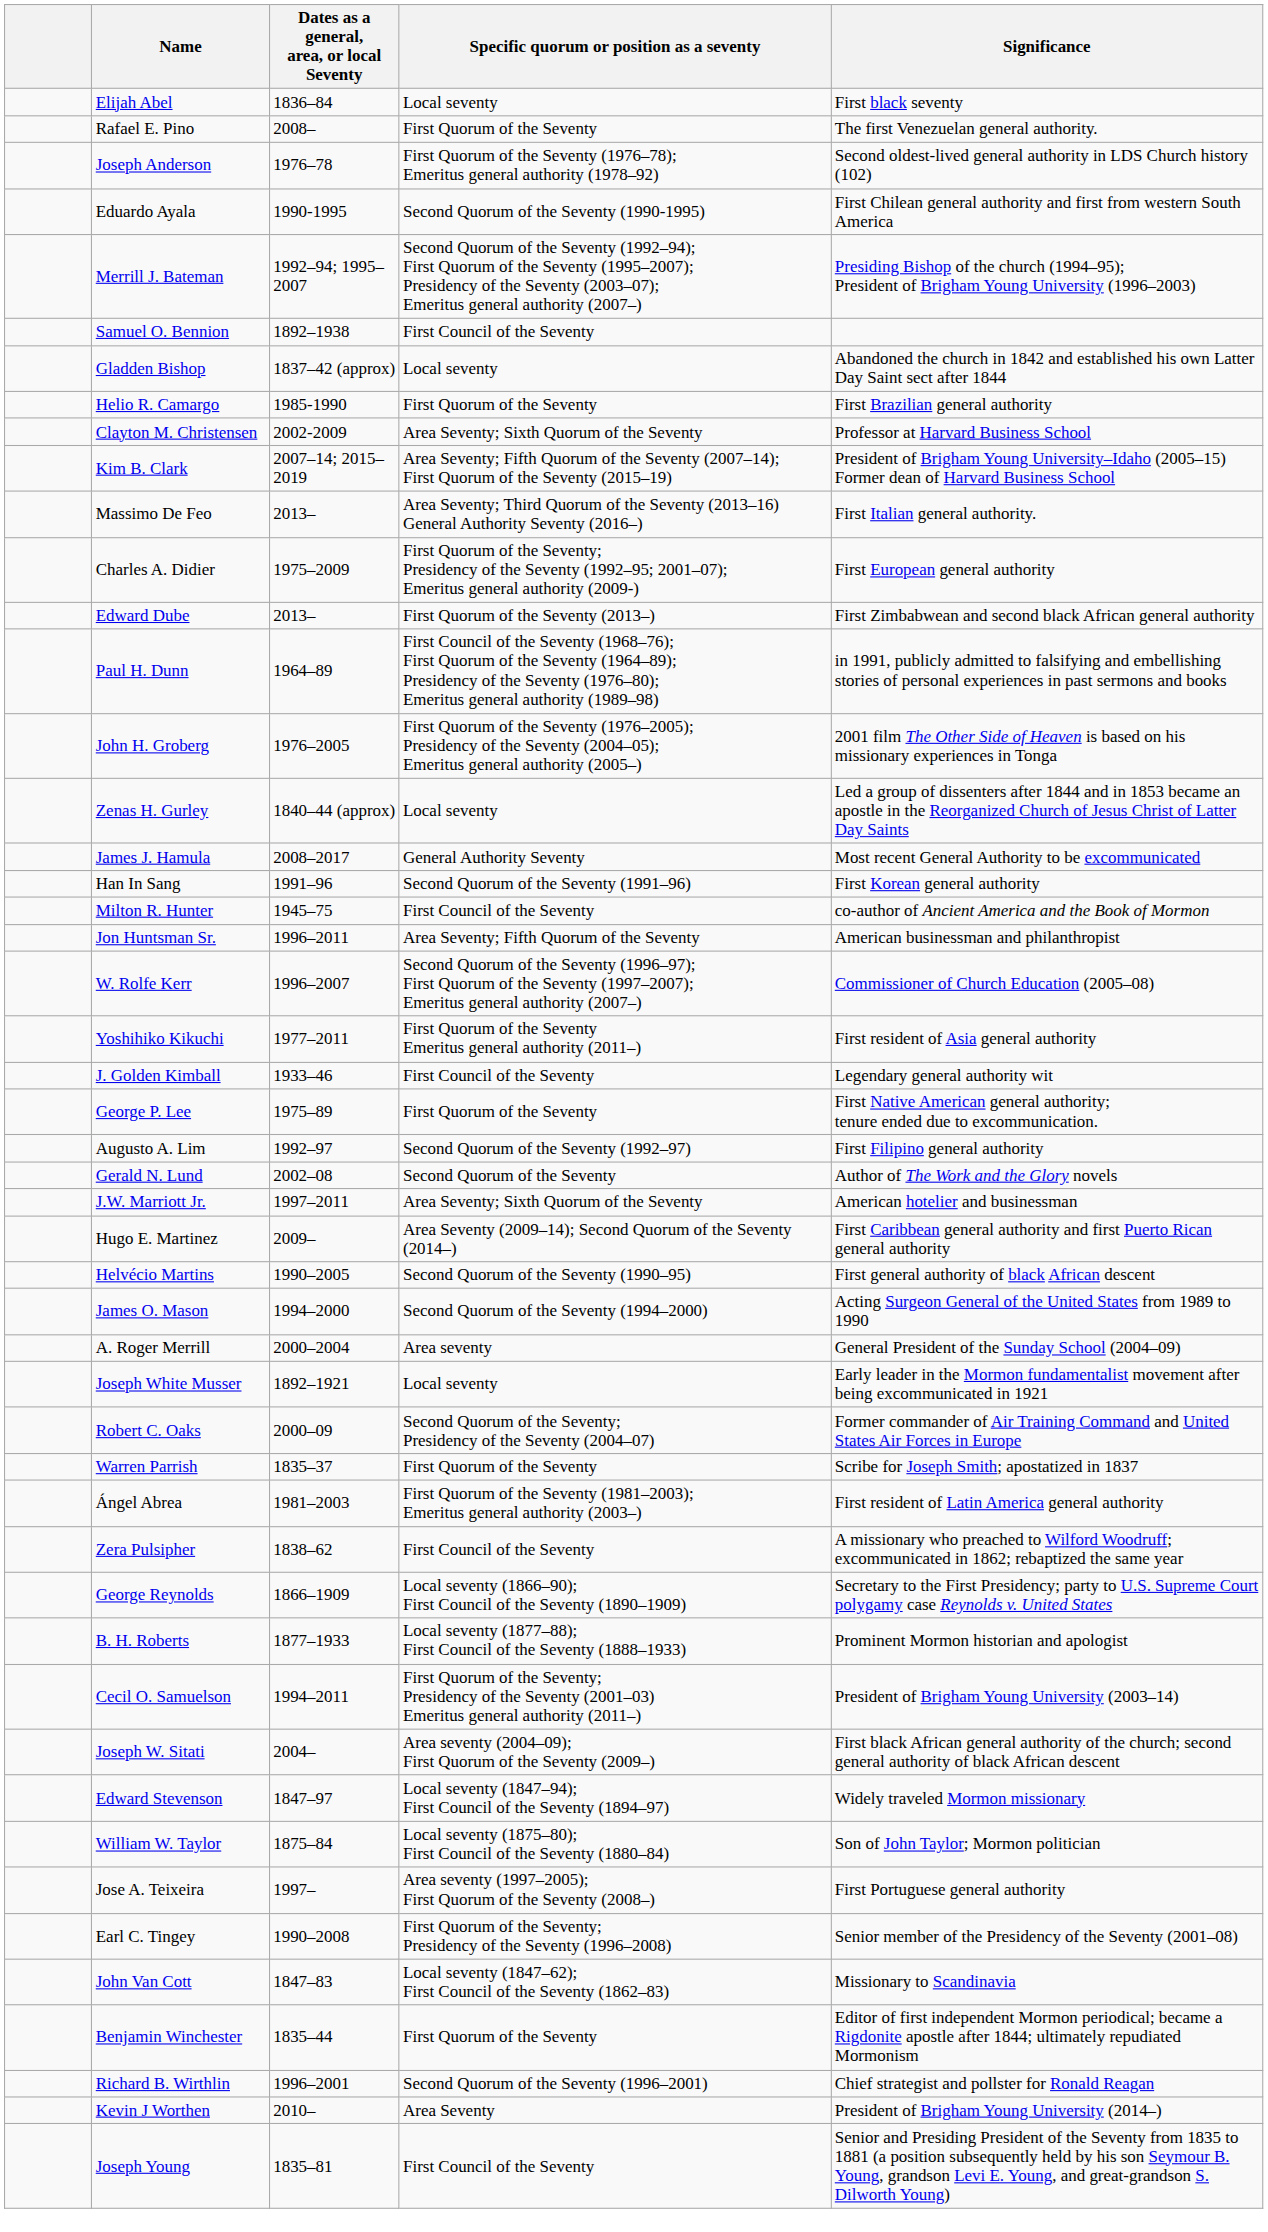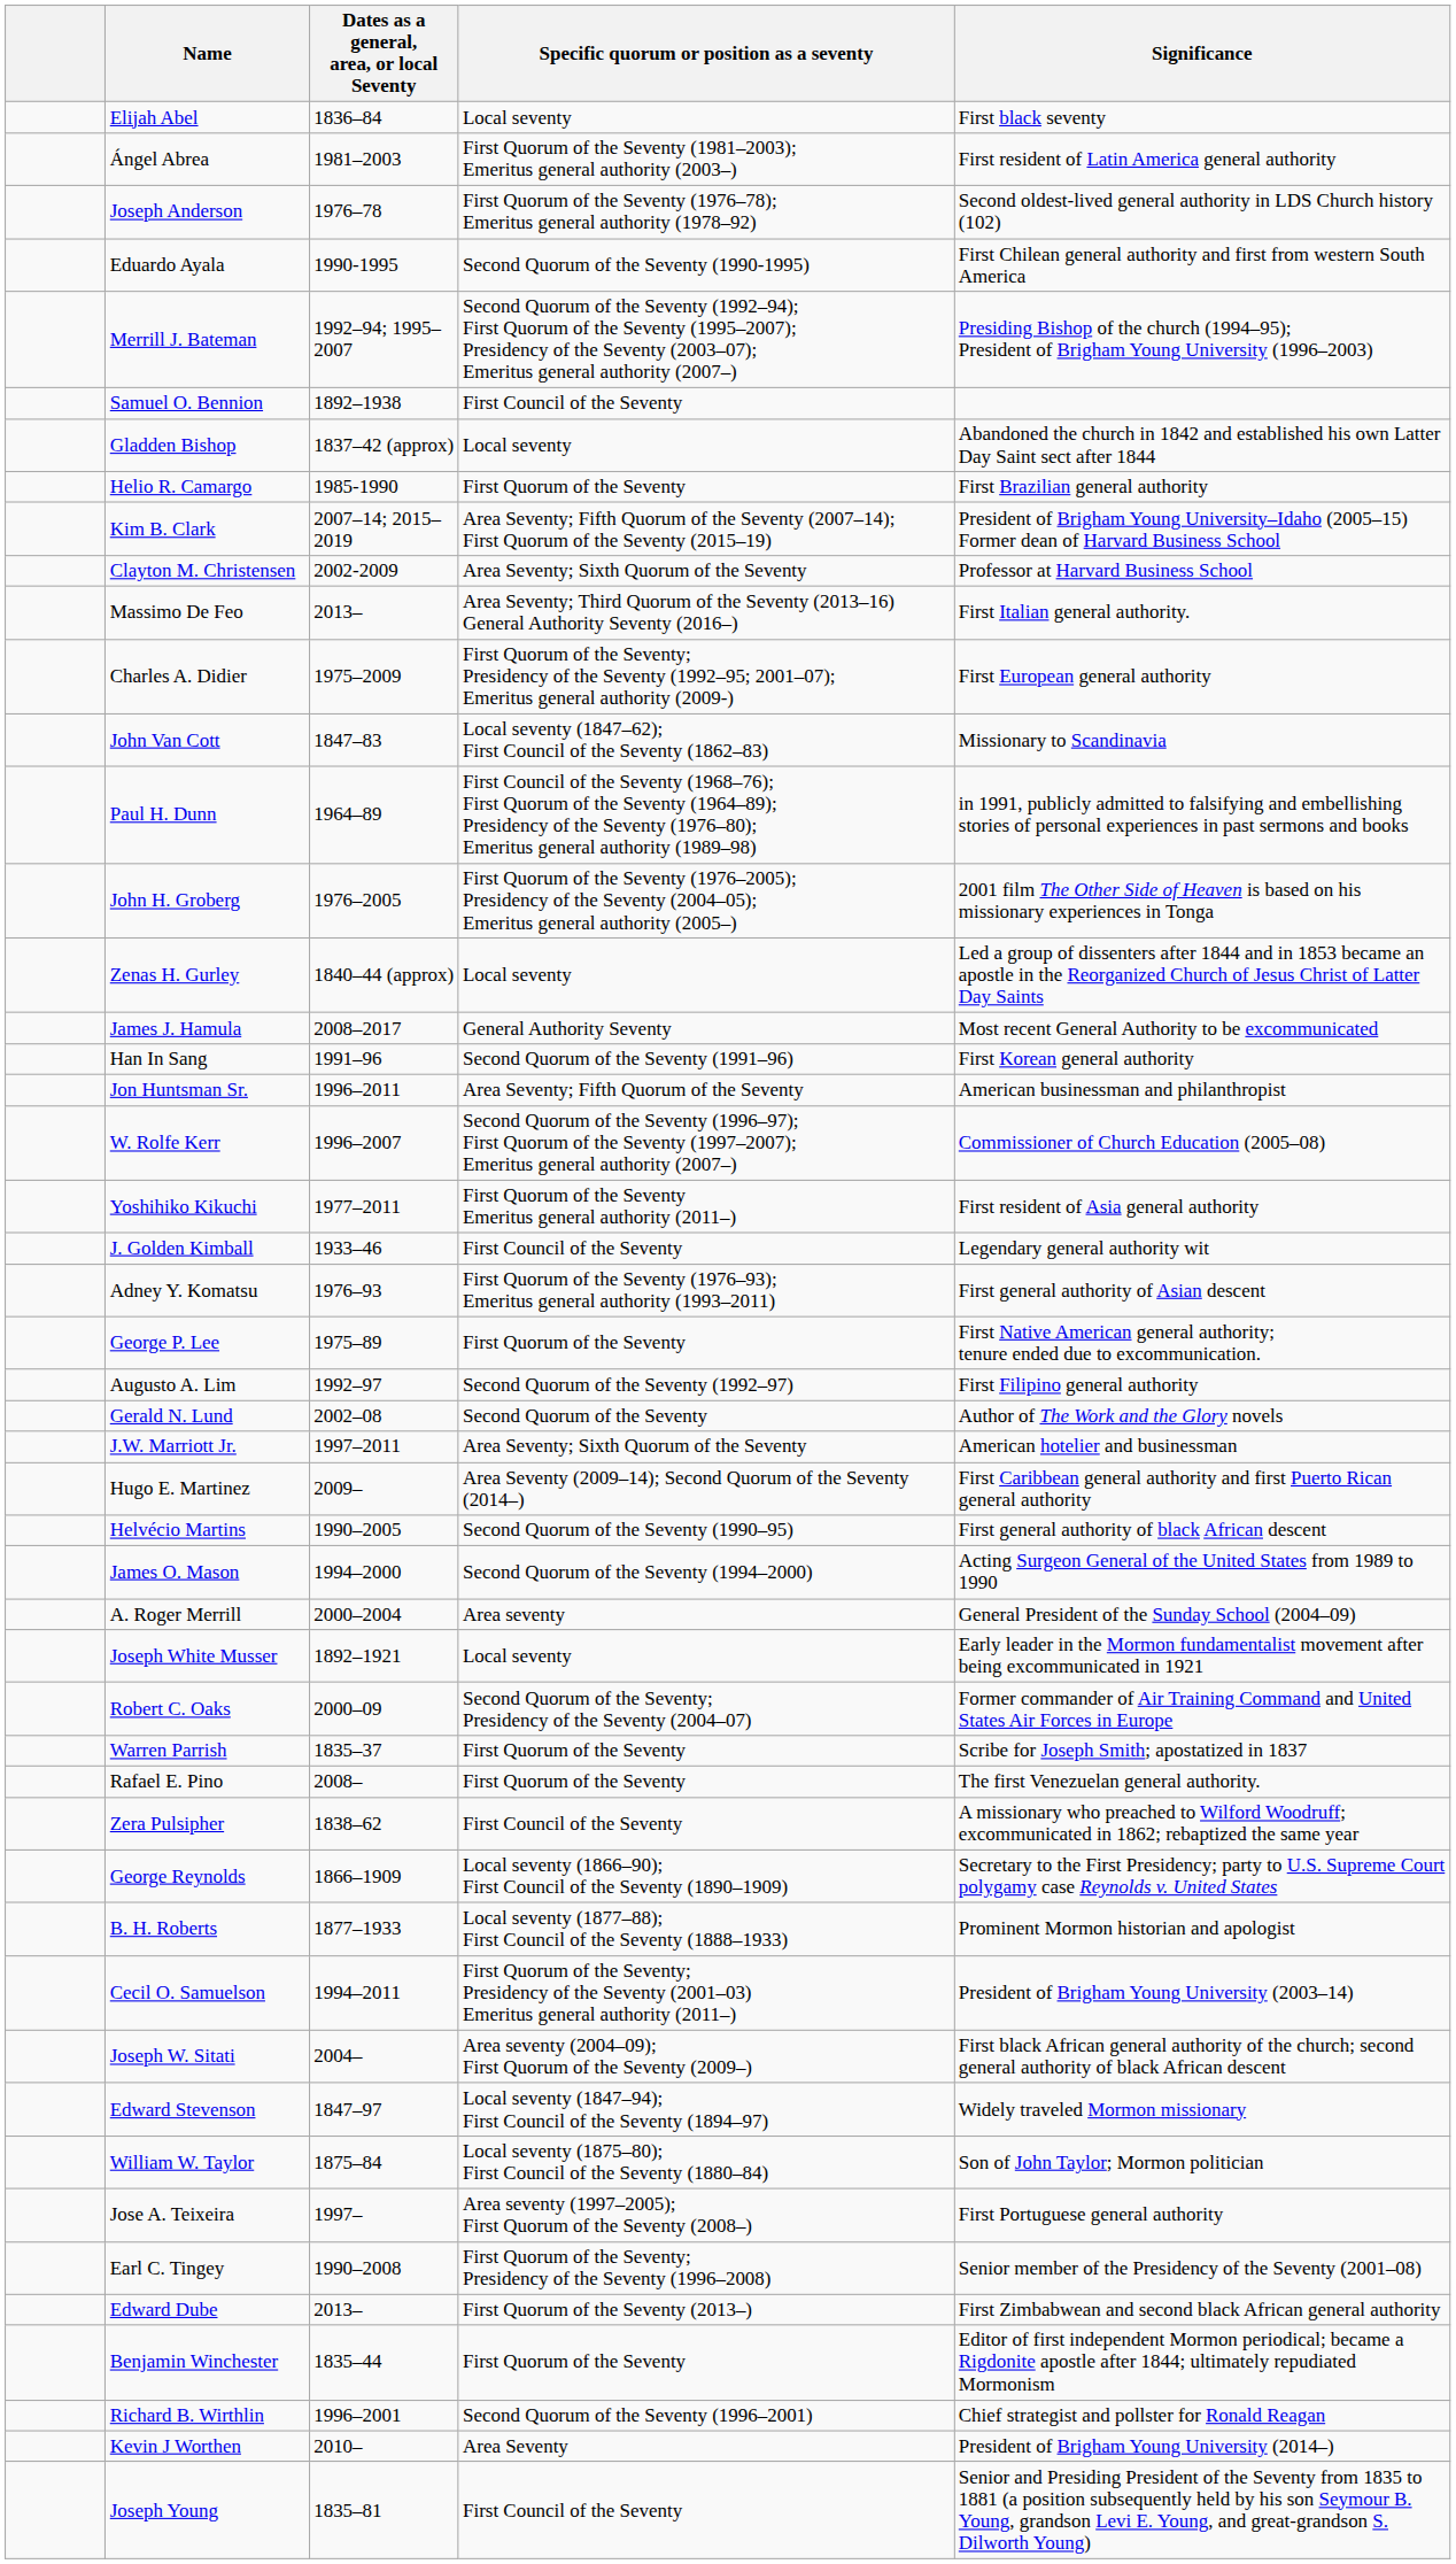 <table class = "wikitable sortable">
 <tr>
 <th width="75"></th>
 <th width="160">Name</th>
 <th width="100">Dates as a general,<br>area, or local Seventy</th>
 <th width="400">Specific quorum or position as a seventy</th>
 <th width="400">Significance</th>
 </tr>
 <tr>
 <td></td>
 <td><a href='#'>Elijah Abel</a></td>
 <td>1836–84</td>
 <td>Local seventy</td>
 <td>First <a href='#'>black</a> seventy</td>
 </tr>
 <tr>
 <td></td>
-<td>Rafael E. Pino</td>
-<td>2008–</td>
-<td>First Quorum of the Seventy</td>
-<td>The first Venezuelan general authority.</td>
+<td>Ángel Abrea</td>
+<td>1981–2003</td>
+<td>First Quorum of the Seventy (1981–2003); <br>Emeritus general authority (2003–)</td>
+<td>First resident of <a href='#'>Latin America</a> general authority</td>
 </tr>
 <tr>
 <td></td>
 <td><a href='#'>Joseph Anderson</a></td>
 <td>1976–78</td>
 <td>First Quorum of the Seventy (1976–78); <br>Emeritus general authority (1978–92)</td>
 <td>Second oldest-lived general authority in LDS Church history (102)</td>
 </tr>
 <tr>
 <td></td>
 <td>Eduardo Ayala</td>
 <td>1990-1995</td>
 <td>Second Quorum of the Seventy (1990-1995)</td>
 <td>First Chilean general authority and first from western South America</td>
 </tr>
 <tr>
 <td></td>
 <td><a href='#'>Merrill J. Bateman</a></td>
 <td>1992–94; 1995–2007</td>
 <td style="white-space:nowrap;">Second Quorum of the Seventy (1992–94); <br>First Quorum of the Seventy (1995–2007); <br>Presidency of the Seventy (2003–07); <br>Emeritus general authority (2007–)</td>
 <td><a href='#'>Presiding Bishop</a> of the church (1994–95); <br>President of <a href='#'>Brigham Young University</a> (1996–2003)</td>
 </tr>
 <tr>
 <td></td>
 <td><a href='#'>Samuel O. Bennion</a></td>
 <td>1892–1938</td>
 <td>First Council of the Seventy</td>
 <td></td>
 </tr>
 <tr>
 <td></td>
 <td><a href='#'>Gladden Bishop</a></td>
 <td>1837–42 (approx)</td>
 <td>Local seventy</td>
 <td>Abandoned the church in 1842 and established his own Latter Day Saint sect after 1844</td>
 </tr>
 <tr>
 <td></td>
 <td><a href='#'>Helio R. Camargo</a></td>
 <td>1985-1990</td>
 <td>First Quorum of the Seventy</td>
 <td>First <a href='#'>Brazilian</a> general authority</td>
 </tr>
 <tr>
 <td></td>
+<td><a href='#'>Kim B. Clark</a></td>
+<td>2007–14; 2015–2019</td>
+<td>Area Seventy; Fifth Quorum of the Seventy (2007–14); <br>First Quorum of the Seventy (2015–19)</td>
+<td>President of <a href='#'>Brigham Young University–Idaho</a> (2005–15)<br>Former dean of <a href='#'>Harvard Business School</a></td>
+</tr>
+<tr>
+<td></td>
 <td style="white-space:nowrap;"><a href='#'>Clayton M. Christensen</a></td>
 <td>2002-2009</td>
 <td>Area Seventy; Sixth Quorum of the Seventy</td>
 <td>Professor at <a href='#'>Harvard Business School</a></td>
-</tr>
-<tr>
-<td></td>
-<td><a href='#'>Kim B. Clark</a></td>
-<td>2007–14; 2015–2019</td>
-<td>Area Seventy; Fifth Quorum of the Seventy (2007–14); <br>First Quorum of the Seventy (2015–19)</td>
-<td>President of <a href='#'>Brigham Young University–Idaho</a> (2005–15)<br>Former dean of <a href='#'>Harvard Business School</a></td>
 </tr>
 <tr>
 <td></td>
 <td>Massimo De Feo</td>
 <td>2013–</td>
 <td>Area Seventy; Third Quorum of the Seventy (2013–16)<br>General Authority Seventy (2016–)</td>
 <td>First <a href='#'>Italian</a> general authority.</td>
 </tr>
 <tr>
 <td></td>
 <td>Charles A. Didier</td>
 <td>1975–2009</td>
 <td Style="white-space:nowrap;">First Quorum of the Seventy; <br>Presidency of the Seventy (1992–95; 2001–07); <br>Emeritus general authority (2009-)</td>
 <td>First <a href='#'>European</a> general authority</td>
 </tr>
 <tr>
 <td></td>
-<td><a href='#'>Edward Dube</a></td>
-<td>2013–</td>
-<td>First Quorum of the Seventy (2013–)</td>
-<td>First Zimbabwean and second black African general authority</td>
+<td><a href='#'>John Van Cott</a></td>
+<td>1847–83</td>
+<td>Local seventy (1847–62); <br>First Council of the Seventy (1862–83)</td>
+<td>Missionary to <a href='#'>Scandinavia</a></td>
 </tr>
 <tr>
 <td></td>
 <td><a href='#'>Paul H. Dunn</a></td>
 <td>1964–89</td>
 <td>First Council of the Seventy (1968–76); <br>First Quorum of the Seventy (1964–89); <br>Presidency of the Seventy (1976–80); <br>Emeritus general authority (1989–98)</td>
 <td>in 1991, publicly admitted to falsifying and embellishing stories of personal experiences in past sermons and books</td>
 </tr>
 <tr>
 <td></td>
 <td><a href='#'>John H. Groberg</a></td>
 <td>1976–2005</td>
 <td>First Quorum of the Seventy (1976–2005); <br>Presidency of the Seventy (2004–05); <br>Emeritus general authority (2005–)</td>
 <td>2001 film <em><a href='#'>The Other Side of Heaven</a></em> is based on his missionary experiences in Tonga</td>
 </tr>
 <tr>
 <td></td>
 <td><a href='#'>Zenas H. Gurley</a></td>
 <td style="white-space:nowrap;">1840–44 (approx)</td>
 <td>Local seventy</td>
 <td>Led a group of dissenters after 1844 and in 1853 became an apostle in the <a href='#'>Reorganized Church of Jesus Christ of Latter Day Saints</a></td>
 </tr>
 <tr>
 <td></td>
 <td><a href='#'>James J. Hamula</a></td>
 <td>2008–2017</td>
 <td>General Authority Seventy</td>
 <td>Most recent General Authority to be <a href='#'>excommunicated</a></td>
 </tr>
 <tr>
 <td></td>
 <td>Han In Sang</td>
 <td>1991–96</td>
 <td>Second Quorum of the Seventy (1991–96)</td>
 <td>First <a href='#'>Korean</a> general authority</td>
 </tr>
 <tr>
 <td></td>
-<td><a href='#'>Milton R. Hunter</a></td>
-<td>1945–75</td>
-<td>First Council of the Seventy</td>
-<td>co-author of <em>Ancient America and the Book of Mormon</em></td>
-</tr>
-<tr>
-<td></td>
 <td><a href='#'>Jon Huntsman Sr.</a></td>
 <td>1996–2011</td>
 <td>Area Seventy; Fifth Quorum of the Seventy</td>
 <td>American businessman and philanthropist</td>
 </tr>
 <tr>
 <td></td>
 <td><a href='#'>W. Rolfe Kerr</a></td>
 <td>1996–2007</td>
 <td>Second Quorum of the Seventy (1996–97); <br>First Quorum of the Seventy (1997–2007); <br>Emeritus general authority (2007–)</td>
 <td><a href='#'>Commissioner of Church Education</a> (2005–08)</td>
 </tr>
 <tr>
 <td></td>
 <td><a href='#'>Yoshihiko Kikuchi</a></td>
 <td>1977–2011</td>
 <td>First Quorum of the Seventy<br>Emeritus general authority (2011–)</td>
 <td>First resident of <a href='#'>Asia</a> general authority</td>
 </tr>
 <tr>
 <td></td>
 <td><a href='#'>J. Golden Kimball</a></td>
 <td>1933–46</td>
 <td>First Council of the Seventy</td>
 <td>Legendary general authority wit</td>
+</tr>
+<tr>
+<td></td>
+<td>Adney Y. Komatsu</td>
+<td>1976–93</td>
+<td>First Quorum of the Seventy (1976–93); <br>Emeritus general authority (1993–2011)</td>
+<td>First general authority of <a href='#'>Asian</a> descent</td>
 </tr>
 <tr>
 <td></td>
 <td><a href='#'>George P. Lee</a></td>
 <td>1975–89</td>
 <td>First Quorum of the Seventy</td>
 <td>First <a href='#'>Native American</a> general authority; <br>tenure ended due to excommunication.</td>
 </tr>
 <tr>
 <td></td>
 <td>Augusto A. Lim</td>
 <td>1992–97</td>
 <td>Second Quorum of the Seventy (1992–97)</td>
 <td>First <a href='#'>Filipino</a> general authority</td>
 </tr>
 <tr>
 <td></td>
 <td><a href='#'>Gerald N. Lund</a></td>
 <td>2002–08</td>
 <td>Second Quorum of the Seventy</td>
 <td>Author of <em><a href='#'>The Work and the Glory</a></em> novels</td>
 </tr>
 <tr>
 <td></td>
 <td><a href='#'>J.W. Marriott Jr.</a></td>
 <td>1997–2011</td>
 <td>Area Seventy; Sixth Quorum of the Seventy</td>
 <td>American <a href='#'>hotelier</a> and businessman</td>
 </tr>
 <tr>
 <td></td>
 <td>Hugo E. Martinez</td>
 <td>2009–</td>
 <td>Area Seventy (2009–14); Second Quorum of the Seventy (2014–)</td>
 <td>First <a href='#'>Caribbean</a> general authority and first <a href='#'>Puerto Rican</a> general authority</td>
 </tr>
 <tr>
 <td></td>
 <td><a href='#'>Helvécio Martins</a></td>
 <td>1990–2005</td>
 <td>Second Quorum of the Seventy (1990–95)</td>
 <td>First general authority of <a href='#'>black</a> <a href='#'>African</a> descent</td>
 </tr>
 <tr>
 <td></td>
 <td><a href='#'>James O. Mason</a></td>
 <td>1994–2000</td>
 <td>Second Quorum of the Seventy (1994–2000)</td>
 <td>Acting <a href='#'>Surgeon General of the United States</a> from 1989 to 1990</td>
 </tr>
 <tr>
 <td></td>
 <td>A. Roger Merrill</td>
 <td>2000–2004</td>
 <td>Area seventy</td>
 <td>General President of the <a href='#'>Sunday School</a> (2004–09)</td>
 </tr>
 <tr>
 <td></td>
 <td><a href='#'>Joseph White Musser</a></td>
 <td>1892–1921</td>
 <td>Local seventy</td>
 <td>Early leader in the <a href='#'>Mormon fundamentalist</a> movement after being excommunicated in 1921</td>
 </tr>
 <tr>
 <td></td>
 <td><a href='#'>Robert C. Oaks</a></td>
 <td>2000–09</td>
 <td>Second Quorum of the Seventy; <br>Presidency of the Seventy (2004–07)</td>
 <td>Former commander of <a href='#'>Air Training Command</a> and <a href='#'>United States Air Forces in Europe</a></td>
 </tr>
 <tr>
 <td></td>
 <td><a href='#'>Warren Parrish</a></td>
 <td>1835–37</td>
 <td>First Quorum of the Seventy</td>
 <td>Scribe for <a href='#'>Joseph Smith</a>; apostatized in 1837</td>
 </tr>
 <tr>
 <td></td>
-<td>Ángel Abrea</td>
-<td>1981–2003</td>
-<td>First Quorum of the Seventy (1981–2003); <br>Emeritus general authority (2003–)</td>
-<td>First resident of <a href='#'>Latin America</a> general authority</td>
+<td>Rafael E. Pino</td>
+<td>2008–</td>
+<td>First Quorum of the Seventy</td>
+<td>The first Venezuelan general authority.</td>
 </tr>
 <tr>
 <td></td>
 <td><a href='#'>Zera Pulsipher</a></td>
 <td>1838–62</td>
 <td>First Council of the Seventy</td>
 <td>A missionary who preached to <a href='#'>Wilford Woodruff</a>; <br>excommunicated in 1862; rebaptized the same year</td>
 </tr>
 <tr>
 <td></td>
 <td><a href='#'>George Reynolds</a></td>
 <td>1866–1909</td>
 <td>Local seventy (1866–90); <br>First Council of the Seventy (1890–1909)</td>
 <td>Secretary to the First Presidency; party to <a href='#'>U.S. Supreme Court</a> <a href='#'>polygamy</a> case <em><a href='#'>Reynolds v. United States</a></em></td>
 </tr>
 <tr>
 <td></td>
 <td><a href='#'>B. H. Roberts</a></td>
 <td>1877–1933</td>
 <td>Local seventy (1877–88); <br>First Council of the Seventy (1888–1933)</td>
 <td>Prominent Mormon historian and apologist</td>
 </tr>
 <tr>
 <td></td>
 <td><a href='#'>Cecil O. Samuelson</a></td>
 <td>1994–2011</td>
 <td>First Quorum of the Seventy; <br>Presidency of the Seventy (2001–03)<br>Emeritus general authority (2011–)</td>
 <td>President of <a href='#'>Brigham Young University</a> (2003–14)</td>
 </tr>
 <tr>
 <td></td>
 <td><a href='#'>Joseph W. Sitati</a></td>
 <td>2004–</td>
 <td>Area seventy (2004–09);<br>First Quorum of the Seventy (2009–)</td>
 <td>First black African general authority of the church; second general authority of black African descent</td>
 </tr>
 <tr>
 <td></td>
 <td><a href='#'>Edward Stevenson</a></td>
 <td>1847–97</td>
 <td>Local seventy (1847–94); <br>First Council of the Seventy (1894–97)</td>
 <td>Widely traveled <a href='#'>Mormon missionary</a></td>
 </tr>
 <tr>
 <td></td>
 <td><a href='#'>William W. Taylor</a></td>
 <td>1875–84</td>
 <td>Local seventy (1875–80); <br>First Council of the Seventy (1880–84)</td>
 <td>Son of <a href='#'>John Taylor</a>; Mormon politician</td>
 </tr>
 <tr>
 <td></td>
 <td>Jose A. Teixeira</td>
 <td>1997–</td>
 <td>Area seventy (1997–2005); <br>First Quorum of the Seventy (2008–)</td>
 <td>First Portuguese general authority</td>
 </tr>
 <tr>
 <td></td>
 <td>Earl C. Tingey</td>
 <td>1990–2008</td>
 <td>First Quorum of the Seventy; <br>Presidency of the Seventy (1996–2008)</td>
 <td>Senior member of the Presidency of the Seventy (2001–08)</td>
 </tr>
 <tr>
 <td></td>
-<td><a href='#'>John Van Cott</a></td>
-<td>1847–83</td>
-<td>Local seventy (1847–62); <br>First Council of the Seventy (1862–83)</td>
-<td>Missionary to <a href='#'>Scandinavia</a></td>
+<td><a href='#'>Edward Dube</a></td>
+<td>2013–</td>
+<td>First Quorum of the Seventy (2013–)</td>
+<td>First Zimbabwean and second black African general authority</td>
 </tr>
 <tr>
 <td></td>
 <td><a href='#'>Benjamin Winchester</a></td>
 <td>1835–44</td>
 <td>First Quorum of the Seventy</td>
 <td>Editor of first independent Mormon periodical; became a <a href='#'>Rigdonite</a> apostle after 1844; ultimately repudiated Mormonism</td>
 </tr>
 <tr>
 <td></td>
 <td style="white-space:nowrap;"><a href='#'>Richard B. Wirthlin</a></td>
 <td>1996–2001</td>
 <td>Second Quorum of the Seventy (1996–2001)<br></td>
 <td>Chief strategist and pollster for <a href='#'>Ronald Reagan</a></td>
 </tr>
 <tr>
 <td></td>
 <td><a href='#'>Kevin J Worthen</a></td>
 <td>2010–</td>
 <td>Area Seventy</td>
 <td>President of <a href='#'>Brigham Young University</a> (2014–)</td>
 </tr>
 <tr>
 <td></td>
 <td><a href='#'>Joseph Young</a></td>
 <td>1835–81</td>
 <td>First Council of the Seventy</td>
 <td>Senior and Presiding President of the Seventy from 1835 to 1881 (a position subsequently held by his son <a href='#'>Seymour B. Young</a>, grandson <a href='#'>Levi E. Young</a>, and great-grandson <a href='#'>S. Dilworth Young</a>)</td>
 </tr>
 </table>
